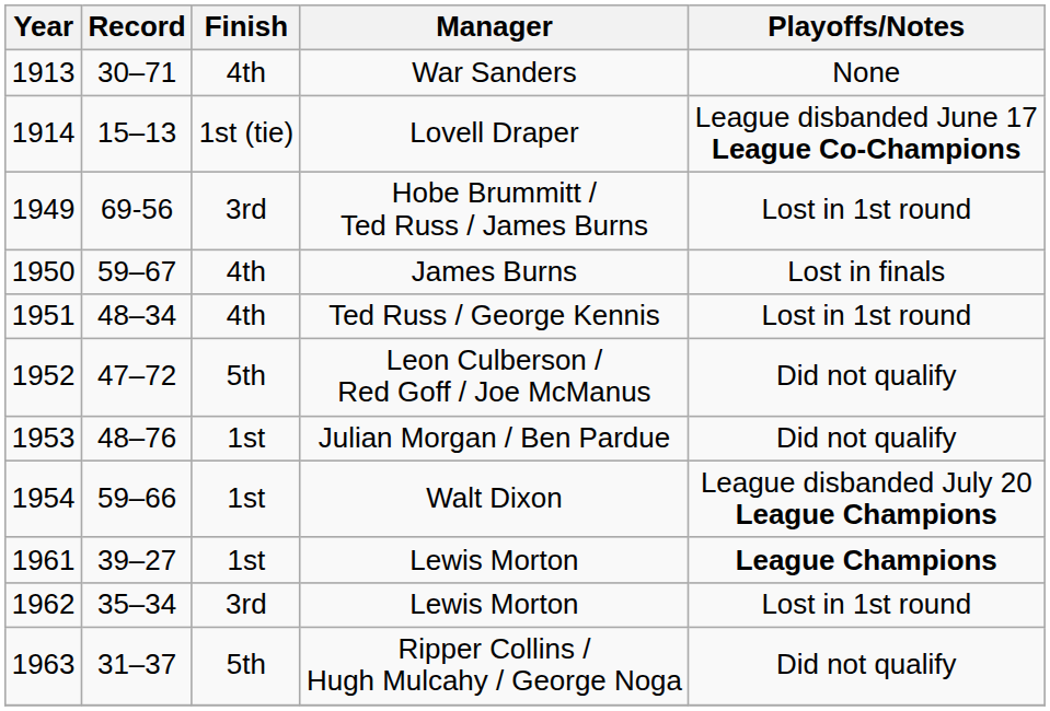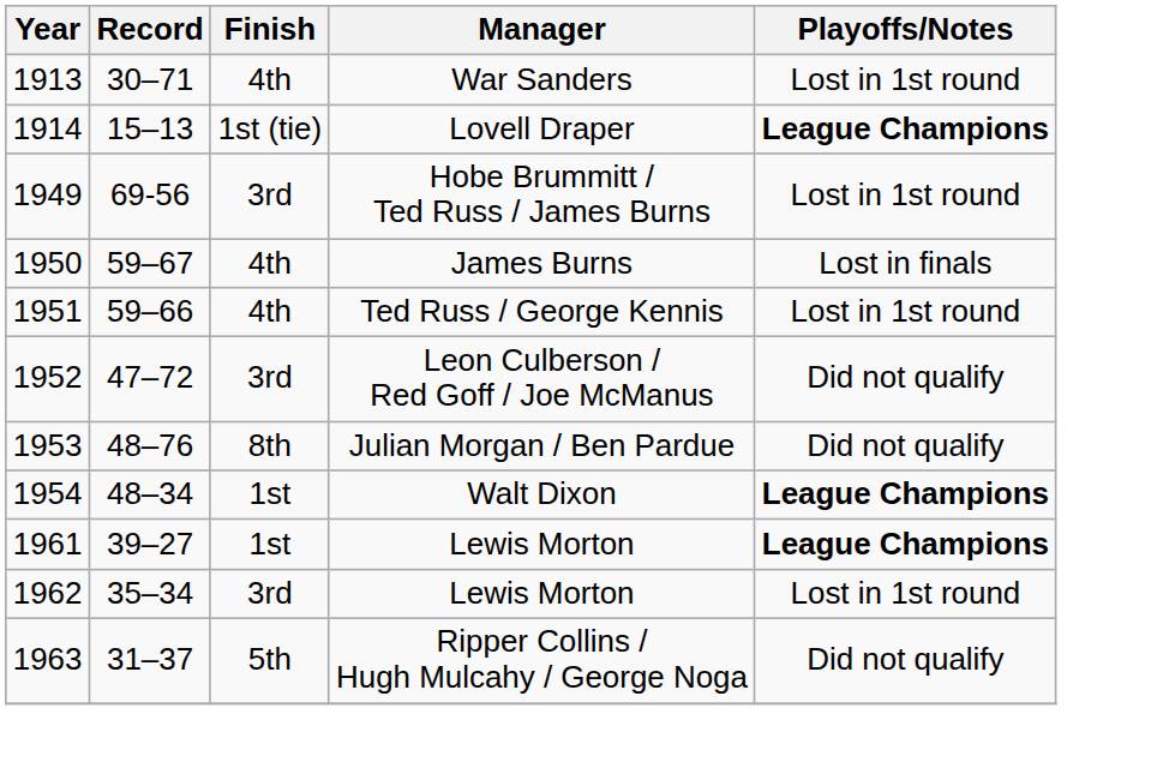 <table class="wikitable" style="text-align:center">
 <tr>
 <th>Year</th>
 <th>Record</th>
 <th>Finish</th>
 <th>Manager</th>
 <th>Playoffs/Notes</th>
 </tr>
 <tr align=center>
 <td>1913</td>
 <td>30–71</td>
 <td>4th</td>
 <td>War Sanders</td>
-<td>None</td>
+<td>Lost in 1st round</td>
 </tr>
 <tr align=center>
 <td>1914</td>
 <td>15–13</td>
 <td>1st (tie)</td>
 <td>Lovell Draper</td>
-<td>League disbanded June 17<br><strong>League Co-Champions</strong></td>
+<td><strong>League Champions</strong></td>
 </tr>
 <tr align=center>
 <td>1949</td>
 <td>69-56</td>
 <td>3rd</td>
 <td>Hobe Brummitt / <br>Ted Russ / James Burns</td>
 <td>Lost in 1st round</td>
 </tr>
 <tr align=center>
 <td>1950</td>
 <td>59–67</td>
 <td>4th</td>
 <td>James Burns</td>
 <td>Lost in finals</td>
 </tr>
 <tr align=center>
 <td>1951</td>
-<td>48–34</td>
+<td>59–66</td>
 <td>4th</td>
 <td>Ted Russ / George Kennis</td>
 <td>Lost in 1st round</td>
 </tr>
 <tr align=center>
 <td>1952</td>
 <td>47–72</td>
-<td>5th</td>
+<td>3rd</td>
 <td>Leon Culberson /<br> Red Goff / Joe McManus</td>
 <td>Did not qualify</td>
 </tr>
 <tr align=center>
 <td>1953</td>
 <td>48–76</td>
-<td>1st</td>
+<td>8th</td>
 <td>Julian Morgan / Ben Pardue</td>
 <td>Did not qualify</td>
 </tr>
 <tr align=center>
 <td>1954</td>
-<td>59–66</td>
+<td>48–34</td>
 <td>1st</td>
 <td>Walt Dixon</td>
-<td>League disbanded July 20 <br><strong>League Champions</strong></td>
+<td><strong>League Champions</strong></td>
 </tr>
 <tr align=center>
 <td>1961</td>
 <td>39–27</td>
 <td>1st</td>
 <td>Lewis Morton</td>
 <td><strong>League Champions</strong></td>
 </tr>
 <tr align=center>
 <td>1962</td>
 <td>35–34</td>
 <td>3rd</td>
 <td>Lewis Morton</td>
 <td>Lost in 1st round</td>
 </tr>
 <tr align=center>
 <td>1963</td>
 <td>31–37</td>
 <td>5th</td>
 <td>Ripper Collins /<br>Hugh Mulcahy / George Noga</td>
 <td>Did not qualify</td>
 </tr>
 <tr>
 </tr>
 </table>
